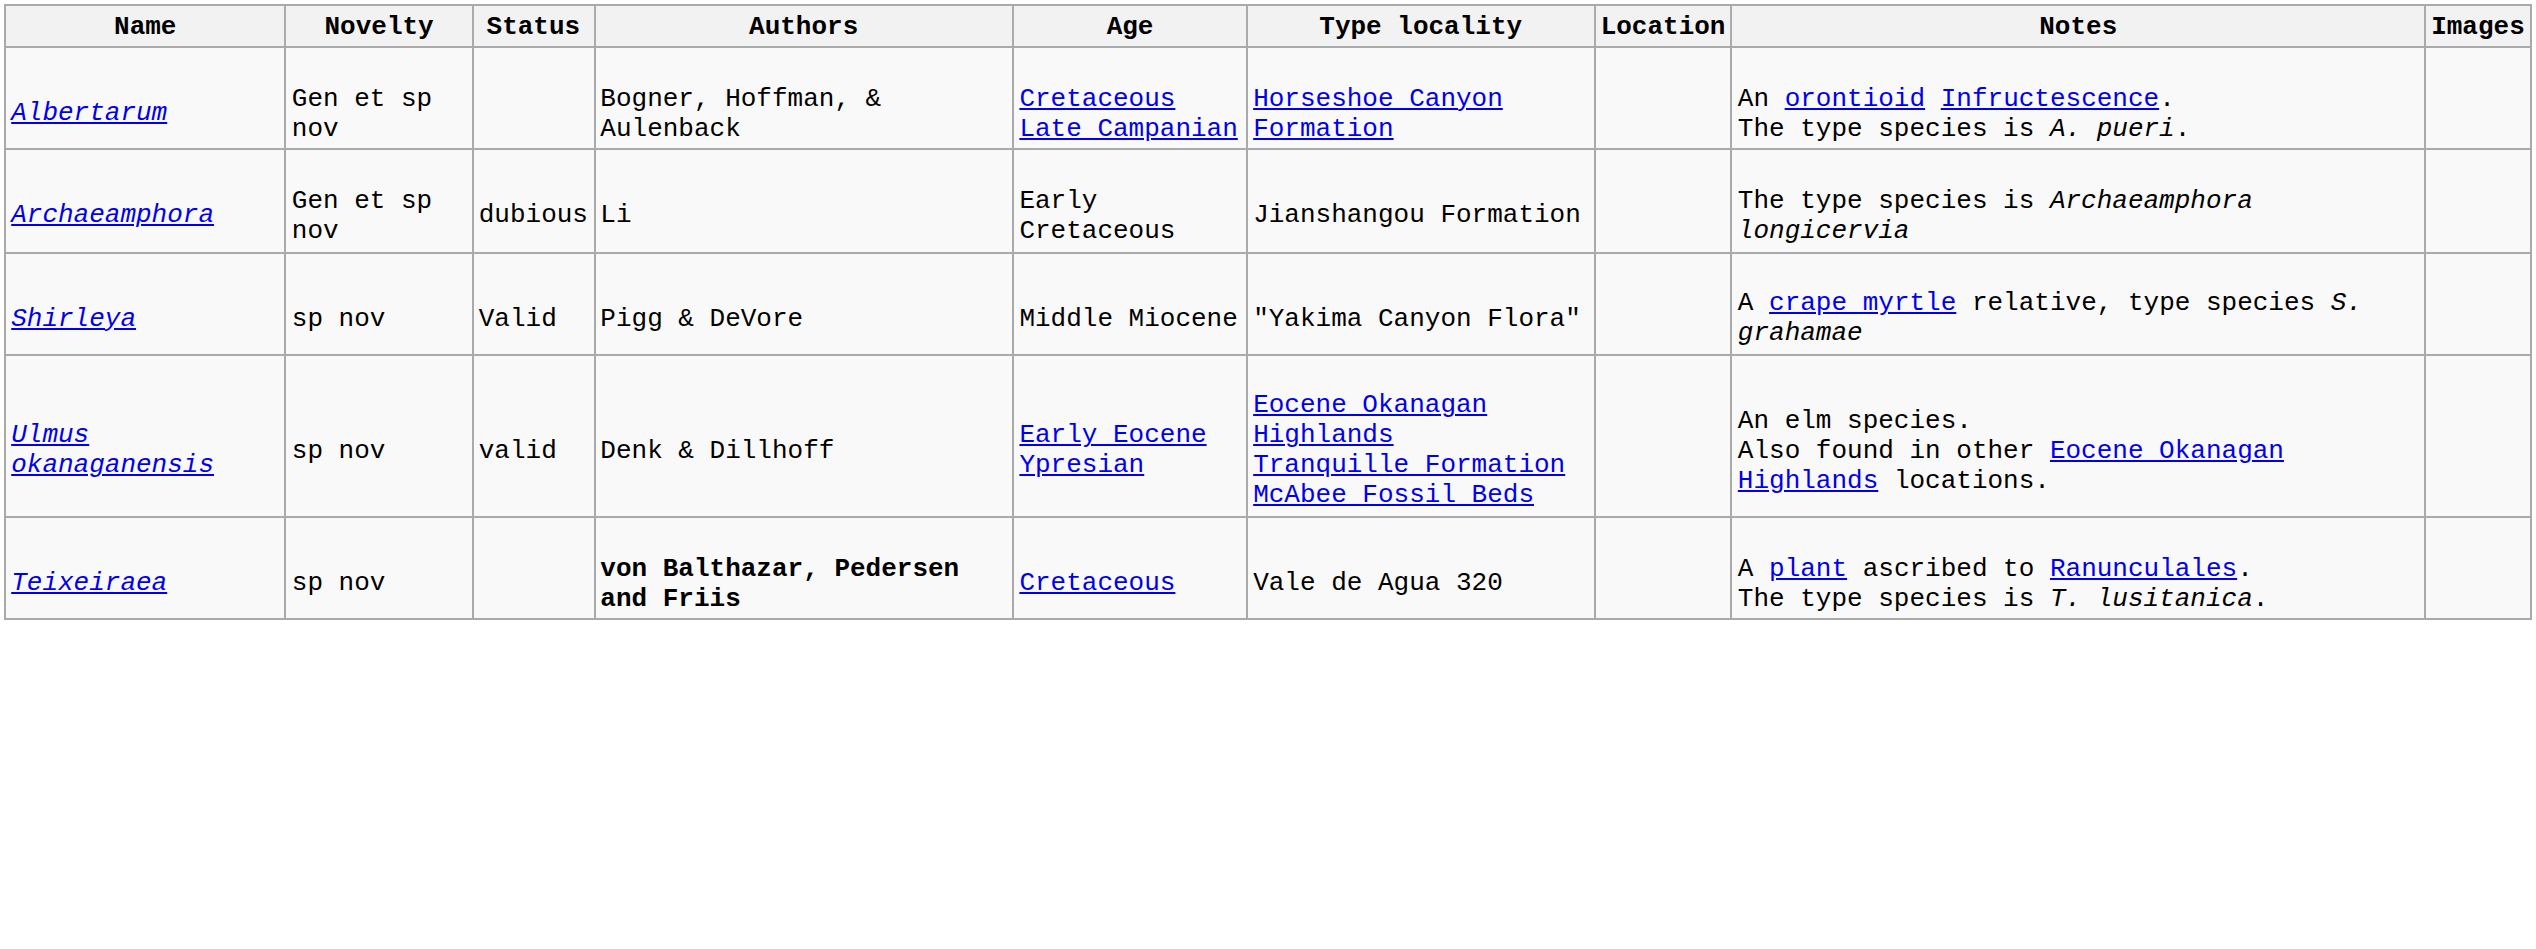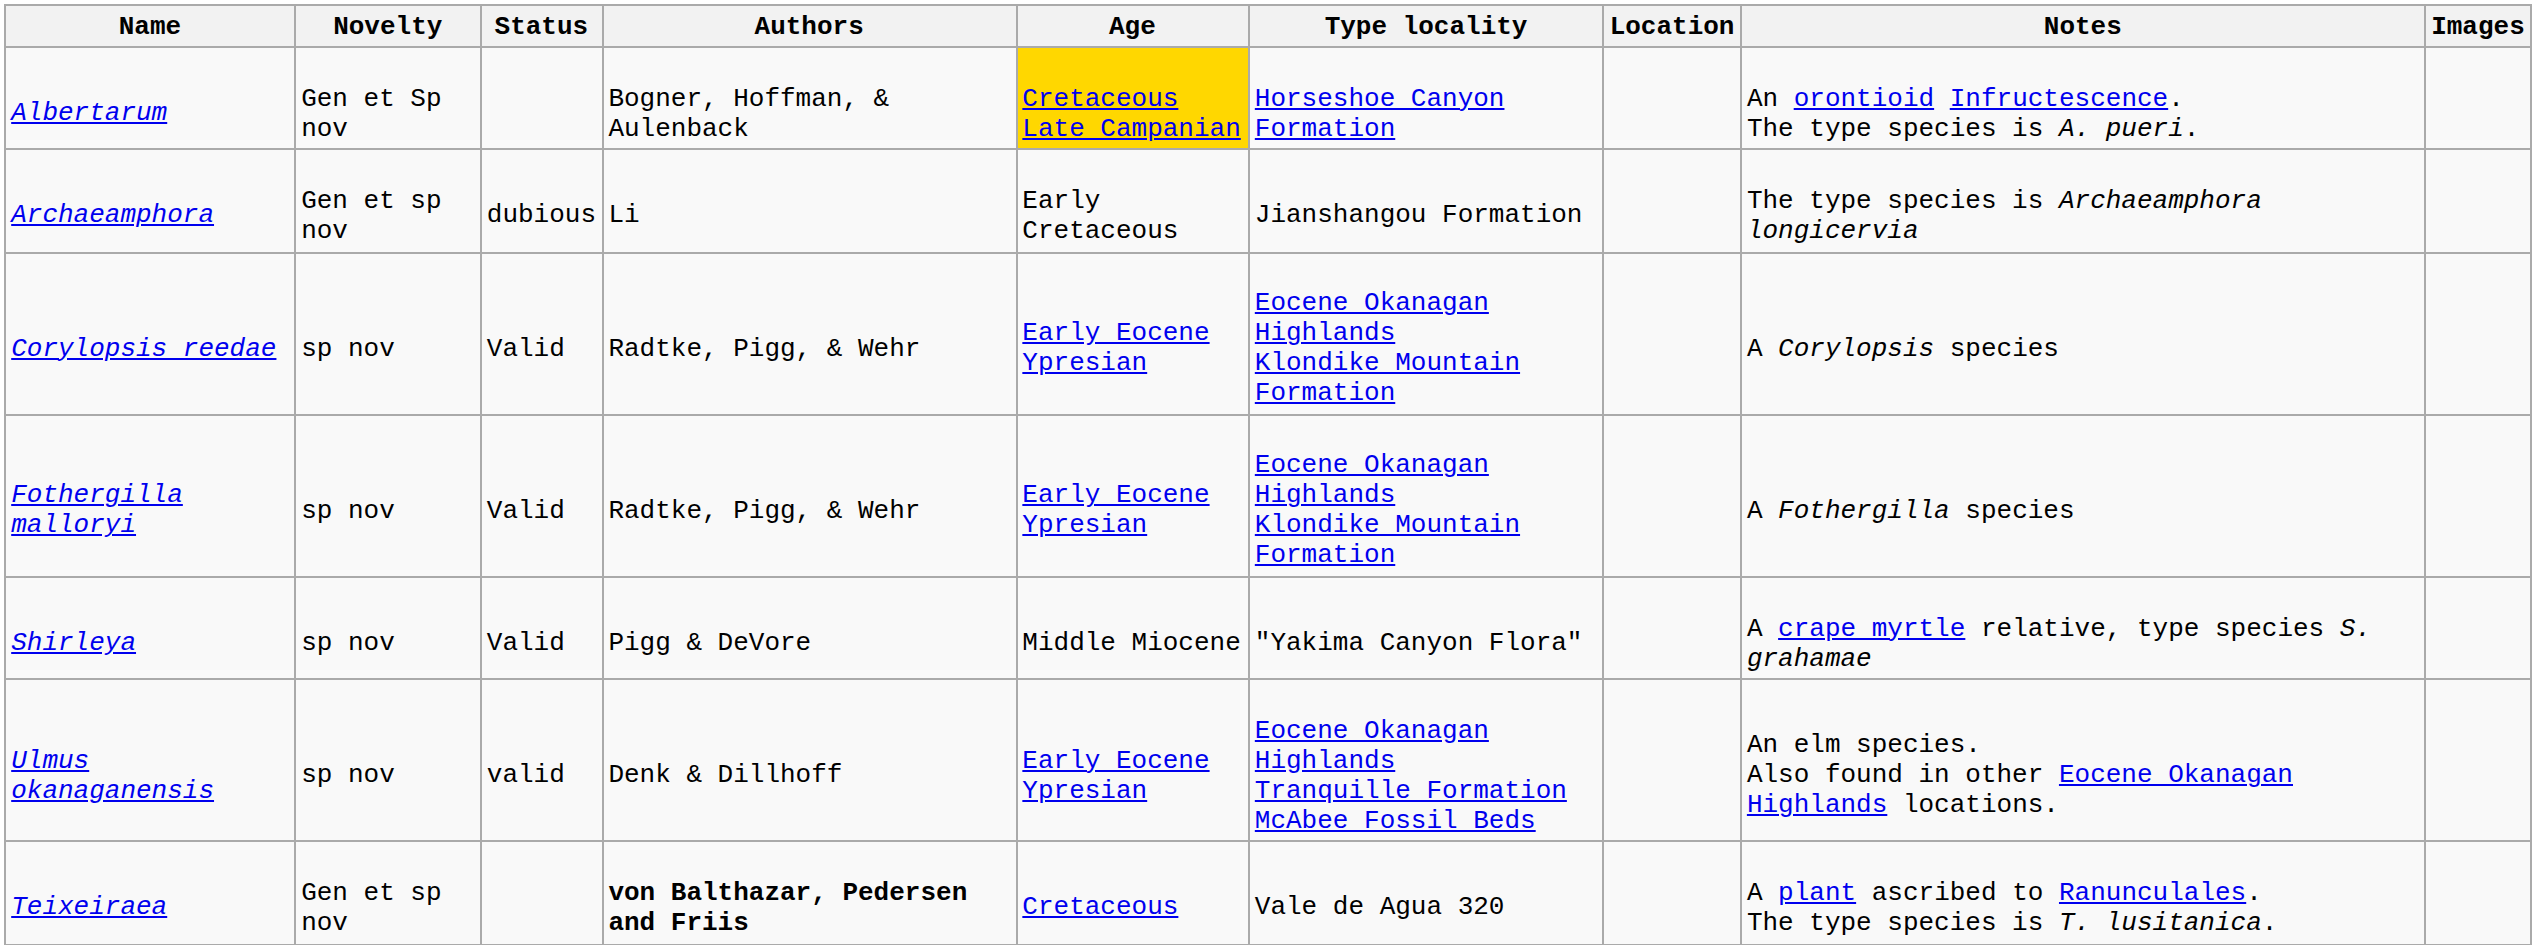 <table class="wikitable sortable" align="center" width="100%">
 <tr>
 <th>Name</th>
 <th>Novelty</th>
 <th>Status</th>
 <th>Authors</th>
 <th>Age</th>
 <th>Type locality</th>
 <th>Location</th>
 <th>Notes</th>
 <th>Images</th>
 </tr>
 <tr>
 <td><br><em><a href='#'>Albertarum</a></em></td>
-<td><br>Gen et sp nov</td>
+<td><br>Gen et Sp nov</td>
 <td></td>
 <td><br>Bogner, Hoffman, & Aulenback</td>
-<td><br><a href='#'>Cretaceous</a><br><a href='#'>Late Campanian</a></td>
+<td style="background: gold;"><br><a href='#'>Cretaceous</a><br><a href='#'>Late Campanian</a></td>
 <td><br><a href='#'>Horseshoe Canyon Formation</a></td>
 <td><br><br></td>
 <td><br>An <a href='#'>orontioid</a> <a href='#'>Infructescence</a>.<br>The type species is <em>A. pueri</em>.</td>
 <td></td>
 </tr>
 <tr>
 <td><br><em><a href='#'>Archaeamphora</a></em></td>
 <td><br>Gen et sp nov</td>
 <td><br>dubious</td>
 <td><br>Li</td>
 <td><br>Early Cretaceous</td>
 <td><br>Jianshangou Formation</td>
 <td><br></td>
 <td><br>The type species is <em>Archaeamphora longicervia</em></td>
+<td><br></td>
+</tr>
+<tr>
+<td><br><em><a href='#'>Corylopsis reedae</a></em></td>
+<td><br>sp nov</td>
+<td><br>Valid</td>
+<td><br>Radtke, Pigg, & Wehr</td>
+<td><br><a href='#'>Early Eocene</a><br><a href='#'>Ypresian</a></td>
+<td><br><a href='#'>Eocene Okanagan Highlands</a><br><a href='#'>Klondike Mountain Formation</a></td>
+<td><br><br></td>
+<td><br>A <em>Corylopsis</em> species</td>
+<td><br></td>
+</tr>
+<tr>
+<td><br><em><a href='#'>Fothergilla malloryi</a></em></td>
+<td><br>sp nov</td>
+<td><br>Valid</td>
+<td><br>Radtke, Pigg, & Wehr</td>
+<td><br><a href='#'>Early Eocene</a><br><a href='#'>Ypresian</a></td>
+<td><br><a href='#'>Eocene Okanagan Highlands</a><br><a href='#'>Klondike Mountain Formation</a></td>
+<td><br><br></td>
+<td><br>A <em>Fothergilla</em> species</td>
 <td><br></td>
 </tr>
 <tr>
 <td><br><em><a href='#'>Shirleya</a></em></td>
 <td><br>sp nov</td>
 <td><br>Valid</td>
 <td><br>Pigg & DeVore</td>
 <td><br>Middle Miocene</td>
 <td><br>"Yakima Canyon Flora"</td>
 <td><br><br></td>
 <td><br>A <a href='#'>crape myrtle</a> relative, type species <em>S. grahamae</em></td>
 <td><br></td>
 </tr>
 <tr>
 <td><br><em><a href='#'>Ulmus okanaganensis</a></em></td>
 <td><br>sp nov</td>
 <td><br>valid</td>
 <td><br>Denk & Dillhoff</td>
 <td><br><a href='#'>Early Eocene</a><br><a href='#'>Ypresian</a></td>
 <td><br><a href='#'>Eocene Okanagan Highlands</a><br><a href='#'>Tranquille Formation</a><br><a href='#'>McAbee Fossil Beds</a></td>
 <td><br><br></td>
 <td><br>An elm species.<br>Also found in other <a href='#'>Eocene Okanagan Highlands</a> locations.</td>
 <td><br></td>
 </tr>
 <tr>
 <td><br><em><a href='#'>Teixeiraea</a></em></td>
-<td><br>sp nov</td>
+<td><br>Gen et sp nov</td>
 <td></td>
 <td><strong><br>von Balthazar, Pedersen and Friis</strong></td>
 <td><br><a href='#'>Cretaceous</a></td>
 <td><br>Vale de Agua 320</td>
 <td><br></td>
 <td><br>A <a href='#'>plant</a> ascribed to <a href='#'>Ranunculales</a>.<br>The type species is <em>T. lusitanica</em>.</td>
 <td></td>
 </tr>
 <tr>
 </tr>
 </table>
